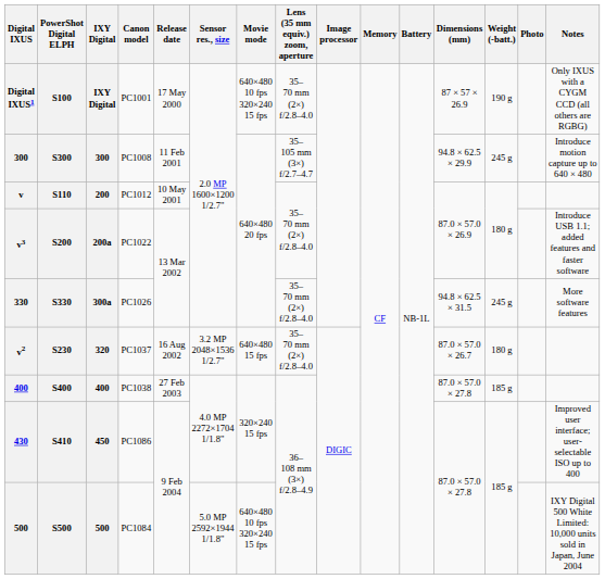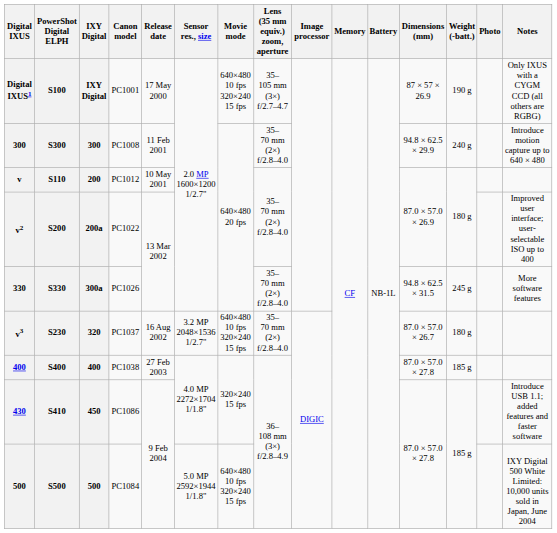 <table class="wikitable sortable" style="font-size: 85%; text-align: center;">
 <tr>
 <th>Digital IXUS</th>
 <th>PowerShot<br>Digital ELPH</th>
 <th>IXY Digital</th>
 <th>Canon model</th>
 <th>Release date</th>
 <th>Sensor<br>res., <a href='#'>size</a></th>
 <th>Movie mode</th>
 <th>Lens (35 mm equiv.)<br>zoom, aperture</th>
 <th>Image processor</th>
 <th>Memory</th>
 <th>Battery</th>
 <th>Dimensions (mm)</th>
 <th>Weight<br>(-batt.)</th>
 <th>Photo</th>
 <th>Notes</th>
 </tr>
 <tr>
 <th>Digital IXUS<sup><a href='#'>1</a></sup></th>
 <th>S100</th>
 <th>IXY Digital</th>
 <td>PC1001</td>
 <td>17 May 2000</td>
 <td rowspan="5">2.0 <a href='#'>MP</a><br>1600×1200<br>1/2.7"</td>
 <td>640×480 10 fps<br>320×240 15 fps</td>
-<td>35–70 mm (2×)<br>f/2.8–4.0</td>
+<td>35–105 mm (3×)<br>f/2.7–4.7</td>
 <td rowspan="5"></td>
 <td rowspan="9"><a href='#'>CF</a></td>
 <td rowspan="9">NB-1L</td>
 <td>87 × 57 × 26.9</td>
 <td>190 g</td>
 <td></td>
 <td>Only IXUS with a CYGM CCD (all others are RGBG)</td>
 </tr>
 <tr>
 <th>300</th>
 <th>S300</th>
 <th>300</th>
 <td>PC1008</td>
 <td>11 Feb 2001</td>
 <td rowspan="4">640×480 20 fps</td>
-<td>35–105 mm (3×)<br>f/2.7–4.7</td>
+<td>35–70 mm (2×)<br>f/2.8–4.0</td>
 <td>94.8 × 62.5 × 29.9</td>
-<td>245 g</td>
+<td>240 g</td>
 <td></td>
 <td>Introduce motion capture up to 640 × 480</td>
 </tr>
 <tr>
 <th>v</th>
 <th>S110</th>
 <th>200</th>
 <td>PC1012</td>
 <td>10 May 2001</td>
 <td rowspan="2">35–70 mm (2×)<br>f/2.8–4.0</td>
 <td rowspan="2">87.0 × 57.0 × 26.9</td>
 <td rowspan="2">180 g</td>
 <td></td>
 <td></td>
 </tr>
 <tr>
-<th>v<sup>3</sup></th>
+<th>v<sup>2</sup></th>
 <th>S200</th>
 <th>200a</th>
 <td>PC1022</td>
 <td rowspan="2">13 Mar 2002</td>
 <td></td>
-<td>Introduce USB 1.1; added features and faster software</td>
+<td>Improved user interface; user-selectable ISO up to 400</td>
 </tr>
 <tr>
 <th>330</th>
 <th>S330</th>
 <th>300a</th>
 <td>PC1026</td>
 <td>35–70 mm (2×)<br>f/2.8–4.0</td>
 <td>94.8 × 62.5 × 31.5</td>
 <td>245 g</td>
 <td> </td>
 <td>More software features</td>
 </tr>
 <tr>
-<th>v<sup>2</sup></th>
+<th>v<sup>3</sup></th>
 <th>S230</th>
 <th>320</th>
 <td>PC1037</td>
 <td>16 Aug 2002</td>
 <td>3.2 MP<br>2048×1536<br>1/2.7"</td>
-<td>640×480 15 fps</td>
+<td>640×480 10 fps<br>320×240 15 fps</td>
 <td>35–70 mm (2×)<br>f/2.8–4.0</td>
 <td rowspan="4"><a href='#'>DIGIC</a></td>
 <td>87.0 × 57.0 × 26.7</td>
 <td>180 g</td>
 <td></td>
 <td></td>
 </tr>
 <tr>
 <th><a href='#'>400</a></th>
 <th>S400</th>
 <th>400</th>
 <td>PC1038</td>
 <td>27 Feb 2003</td>
 <td rowspan="2">4.0 MP<br>2272×1704<br>1/1.8"</td>
 <td rowspan="2">320×240 15 fps</td>
 <td rowspan="3">36–108 mm (3×)<br>f/2.8–4.9</td>
 <td>87.0 × 57.0 × 27.8</td>
 <td>185 g</td>
 <td></td>
 <td></td>
 </tr>
 <tr>
 <th><a href='#'>430</a></th>
 <th>S410</th>
 <th>450</th>
 <td>PC1086</td>
 <td rowspan="2">9 Feb 2004</td>
 <td rowspan="2">87.0 × 57.0 × 27.8</td>
 <td rowspan="2">185 g</td>
 <td></td>
-<td>Improved user interface; user-selectable ISO up to 400</td>
+<td>Introduce USB 1.1; added features and faster software</td>
 </tr>
 <tr>
 <th>500</th>
 <th>S500</th>
 <th>500</th>
 <td>PC1084</td>
 <td>5.0 MP<br>2592×1944<br>1/1.8"</td>
 <td>640×480 10 fps<br>320×240 15 fps</td>
 <td></td>
 <td><br>IXY Digital 500 White Limited: 10,000 units sold in Japan, June 2004</td>
 </tr>
 </table>
